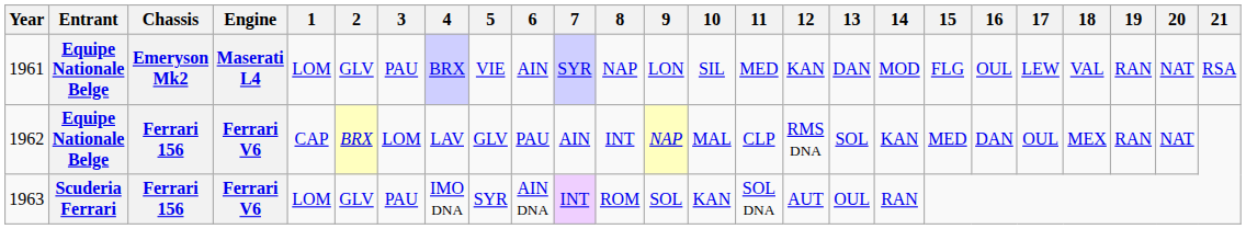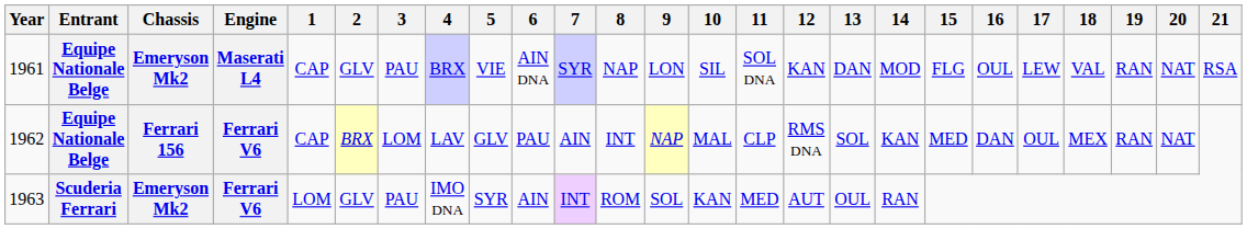 <table class="wikitable" style="text-align:center; font-size:90%">
 <tr>
 <th>Year</th>
 <th>Entrant</th>
 <th>Chassis</th>
 <th>Engine</th>
 <th>1</th>
 <th>2</th>
 <th>3</th>
 <th>4</th>
 <th>5</th>
 <th>6</th>
 <th>7</th>
 <th>8</th>
 <th>9</th>
 <th>10</th>
 <th>11</th>
 <th>12</th>
 <th>13</th>
 <th>14</th>
 <th>15</th>
 <th>16</th>
 <th>17</th>
 <th>18</th>
 <th>19</th>
 <th>20</th>
 <th>21</th>
 </tr>
 <tr>
 <td>1961</td>
 <th><a href='#'>Equipe Nationale Belge</a></th>
 <th><a href='#'>Emeryson</a> <a href='#'>Mk2</a></th>
 <th><a href='#'>Maserati</a> <a href='#'>L4</a></th>
-<td><a href='#'>LOM</a></td>
+<td><a href='#'>CAP</a></td>
 <td><a href='#'>GLV</a></td>
 <td><a href='#'>PAU</a></td>
 <td style="background:#CFCFFF;"><a href='#'>BRX</a><br></td>
 <td><a href='#'>VIE</a></td>
-<td><a href='#'>AIN</a></td>
+<td><a href='#'>AIN</a><br><small>DNA</small></td>
 <td style="background:#CFCFFF;"><a href='#'>SYR</a><br></td>
 <td><a href='#'>NAP</a></td>
 <td><a href='#'>LON</a></td>
 <td><a href='#'>SIL</a></td>
-<td><a href='#'>MED</a></td>
+<td><a href='#'>SOL</a><br><small>DNA</small></td>
 <td><a href='#'>KAN</a></td>
 <td><a href='#'>DAN</a></td>
 <td><a href='#'>MOD</a></td>
 <td><a href='#'>FLG</a></td>
 <td><a href='#'>OUL</a></td>
 <td><a href='#'>LEW</a></td>
 <td><a href='#'>VAL</a></td>
 <td><a href='#'>RAN</a></td>
 <td><a href='#'>NAT</a></td>
 <td><a href='#'>RSA</a></td>
 </tr>
 <tr>
 <td>1962</td>
 <th><a href='#'>Equipe Nationale Belge</a></th>
 <th><a href='#'>Ferrari</a> <a href='#'>156</a></th>
 <th><a href='#'>Ferrari</a> <a href='#'>V6</a></th>
 <td><a href='#'>CAP</a></td>
 <td style="background:#FFFFBF;"><em><a href='#'>BRX</a></em><br></td>
 <td><a href='#'>LOM</a></td>
 <td><a href='#'>LAV</a></td>
 <td><a href='#'>GLV</a></td>
 <td><a href='#'>PAU</a></td>
 <td><a href='#'>AIN</a></td>
 <td><a href='#'>INT</a></td>
 <td style="background:#FFFFBF;"><em><a href='#'>NAP</a></em><br></td>
 <td><a href='#'>MAL</a></td>
 <td><a href='#'>CLP</a></td>
 <td><a href='#'>RMS</a><br><small>DNA</small></td>
 <td><a href='#'>SOL</a></td>
 <td><a href='#'>KAN</a></td>
 <td><a href='#'>MED</a></td>
 <td><a href='#'>DAN</a></td>
 <td><a href='#'>OUL</a></td>
 <td><a href='#'>MEX</a></td>
 <td><a href='#'>RAN</a></td>
 <td><a href='#'>NAT</a></td>
 </tr>
 <tr>
 <td>1963</td>
 <th><a href='#'>Scuderia Ferrari</a></th>
-<th><a href='#'>Ferrari</a> <a href='#'>156</a></th>
+<th><a href='#'>Emeryson</a> <a href='#'>Mk2</a></th>
 <th><a href='#'>Ferrari</a> <a href='#'>V6</a></th>
 <td><a href='#'>LOM</a></td>
 <td><a href='#'>GLV</a></td>
 <td><a href='#'>PAU</a></td>
 <td><a href='#'>IMO</a><br><small>DNA</small></td>
 <td><a href='#'>SYR</a></td>
-<td><a href='#'>AIN</a><br><small>DNA</small></td>
+<td><a href='#'>AIN</a></td>
 <td style="background:#EFCFFF;"><a href='#'>INT</a><br></td>
 <td><a href='#'>ROM</a></td>
 <td><a href='#'>SOL</a></td>
 <td><a href='#'>KAN</a></td>
-<td><a href='#'>SOL</a><br><small>DNA</small></td>
+<td><a href='#'>MED</a></td>
 <td><a href='#'>AUT</a></td>
 <td><a href='#'>OUL</a></td>
 <td><a href='#'>RAN</a></td>
 </tr>
 </table>
